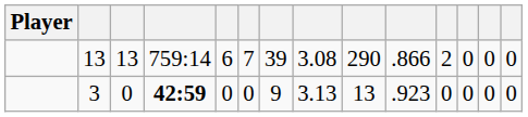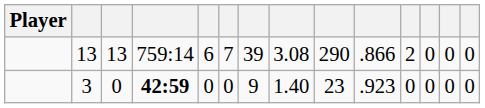 <table class="wikitable sortable" style="text-align:center;">
 <tr>
 <th>Player</th>
 <th></th>
 <th></th>
 <th></th>
 <th></th>
 <th></th>
 <th></th>
 <th></th>
 <th></th>
 <th></th>
 <th></th>
 <th></th>
 <th></th>
 <th></th>
 </tr>
 <tr>
 <td></td>
 <td>13</td>
 <td>13</td>
 <td>759:14</td>
 <td>6</td>
 <td>7</td>
 <td>39</td>
 <td>3.08</td>
 <td>290</td>
 <td>.866</td>
 <td>2</td>
 <td>0</td>
 <td>0</td>
 <td>0</td>
 </tr>
 <tr>
 <td></td>
 <td>3</td>
 <td>0</td>
 <td><strong>42:59</strong></td>
 <td>0</td>
 <td>0</td>
 <td>9</td>
-<td>3.13</td>
-<td>13</td>
+<td>1.40</td>
+<td>23</td>
 <td>.923</td>
 <td>0</td>
 <td>0</td>
 <td>0</td>
 <td>0</td>
 </tr>
 </table>
